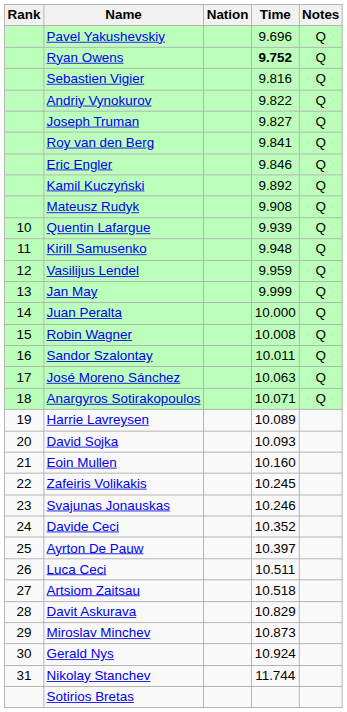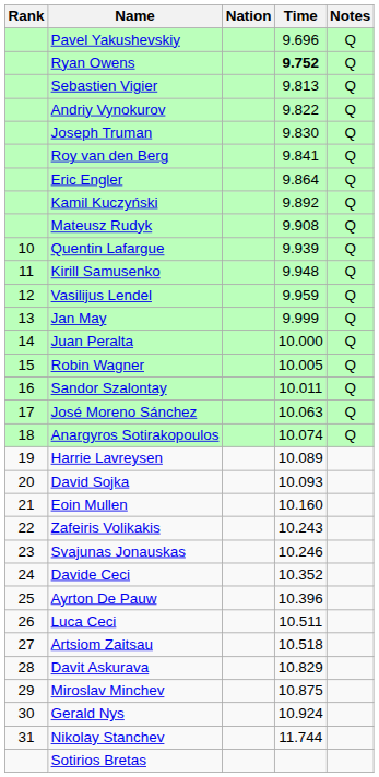 <table class="wikitable sortable" style="text-align:center">
 <tr>
 <th>Rank</th>
 <th>Name</th>
 <th>Nation</th>
 <th>Time</th>
 <th>Notes</th>
 </tr>
 <tr bgcolor=bbffbb>
 <td></td>
 <td align=left><a href='#'>Pavel Yakushevskiy</a></td>
 <td align=left></td>
 <td>9.696</td>
 <td>Q</td>
 </tr>
 <tr bgcolor=bbffbb>
 <td></td>
 <td align=left><a href='#'>Ryan Owens</a></td>
 <td align=left></td>
 <td><strong>9.752</strong></td>
 <td>Q</td>
 </tr>
 <tr bgcolor=bbffbb>
 <td></td>
 <td align=left><a href='#'>Sebastien Vigier</a></td>
 <td align=left></td>
-<td>9.816</td>
+<td>9.813</td>
 <td>Q</td>
 </tr>
 <tr bgcolor=bbffbb>
 <td></td>
 <td align=left><a href='#'>Andriy Vynokurov</a></td>
 <td align=left></td>
 <td>9.822</td>
 <td>Q</td>
 </tr>
 <tr bgcolor=bbffbb>
 <td></td>
 <td align=left><a href='#'>Joseph Truman</a></td>
 <td align=left></td>
-<td>9.827</td>
+<td>9.830</td>
 <td>Q</td>
 </tr>
 <tr bgcolor=bbffbb>
 <td></td>
 <td align=left><a href='#'>Roy van den Berg</a></td>
 <td align=left></td>
 <td>9.841</td>
 <td>Q</td>
 </tr>
 <tr bgcolor=bbffbb>
 <td></td>
 <td align=left><a href='#'>Eric Engler</a></td>
 <td align=left></td>
-<td>9.846</td>
+<td>9.864</td>
 <td>Q</td>
 </tr>
 <tr bgcolor=bbffbb>
 <td></td>
 <td align=left><a href='#'>Kamil Kuczyński</a></td>
 <td align=left></td>
 <td>9.892</td>
 <td>Q</td>
 </tr>
 <tr bgcolor=bbffbb>
 <td></td>
 <td align=left><a href='#'>Mateusz Rudyk</a></td>
 <td align=left></td>
 <td>9.908</td>
 <td>Q</td>
 </tr>
 <tr bgcolor=bbffbb>
 <td>10</td>
 <td align=left><a href='#'>Quentin Lafargue</a></td>
 <td align=left></td>
 <td>9.939</td>
 <td>Q</td>
 </tr>
 <tr bgcolor=bbffbb>
 <td>11</td>
 <td align=left><a href='#'>Kirill Samusenko</a></td>
 <td align=left></td>
 <td>9.948</td>
 <td>Q</td>
 </tr>
 <tr bgcolor=bbffbb>
 <td>12</td>
 <td align=left><a href='#'>Vasilijus Lendel</a></td>
 <td align=left></td>
 <td>9.959</td>
 <td>Q</td>
 </tr>
 <tr bgcolor=bbffbb>
 <td>13</td>
 <td align=left><a href='#'>Jan May</a></td>
 <td align=left></td>
 <td>9.999</td>
 <td>Q</td>
 </tr>
 <tr bgcolor=bbffbb>
 <td>14</td>
 <td align=left><a href='#'>Juan Peralta</a></td>
 <td align=left></td>
 <td>10.000</td>
 <td>Q</td>
 </tr>
 <tr bgcolor=bbffbb>
 <td>15</td>
 <td align=left><a href='#'>Robin Wagner</a></td>
 <td align=left></td>
-<td>10.008</td>
+<td>10.005</td>
 <td>Q</td>
 </tr>
 <tr bgcolor=bbffbb>
 <td>16</td>
 <td align=left><a href='#'>Sandor Szalontay</a></td>
 <td align=left></td>
 <td>10.011</td>
 <td>Q</td>
 </tr>
 <tr bgcolor=bbffbb>
 <td>17</td>
 <td align=left><a href='#'>José Moreno Sánchez</a></td>
 <td align=left></td>
 <td>10.063</td>
 <td>Q</td>
 </tr>
 <tr bgcolor=bbffbb>
 <td>18</td>
 <td align=left><a href='#'>Anargyros Sotirakopoulos</a></td>
 <td align=left></td>
-<td>10.071</td>
+<td>10.074</td>
 <td>Q</td>
 </tr>
 <tr>
 <td>19</td>
 <td align=left><a href='#'>Harrie Lavreysen</a></td>
 <td align=left></td>
 <td>10.089</td>
 <td></td>
 </tr>
 <tr>
 <td>20</td>
 <td align=left><a href='#'>David Sojka</a></td>
 <td align=left></td>
 <td>10.093</td>
 <td></td>
 </tr>
 <tr>
 <td>21</td>
 <td align=left><a href='#'>Eoin Mullen</a></td>
 <td align=left></td>
 <td>10.160</td>
 <td></td>
 </tr>
 <tr>
 <td>22</td>
 <td align=left><a href='#'>Zafeiris Volikakis</a></td>
 <td align=left></td>
-<td>10.245</td>
+<td>10.243</td>
 <td></td>
 </tr>
 <tr>
 <td>23</td>
 <td align=left><a href='#'>Svajunas Jonauskas</a></td>
 <td align=left></td>
 <td>10.246</td>
 <td></td>
 </tr>
 <tr>
 <td>24</td>
 <td align=left><a href='#'>Davide Ceci</a></td>
 <td align=left></td>
 <td>10.352</td>
 <td></td>
 </tr>
 <tr>
 <td>25</td>
 <td align=left><a href='#'>Ayrton De Pauw</a></td>
 <td align=left></td>
-<td>10.397</td>
+<td>10.396</td>
 <td></td>
 </tr>
 <tr>
 <td>26</td>
 <td align=left><a href='#'>Luca Ceci</a></td>
 <td align=left></td>
 <td>10.511</td>
 <td></td>
 </tr>
 <tr>
 <td>27</td>
 <td align=left><a href='#'>Artsiom Zaitsau</a></td>
 <td align=left></td>
 <td>10.518</td>
 <td></td>
 </tr>
 <tr>
 <td>28</td>
 <td align=left><a href='#'>Davit Askurava</a></td>
 <td align=left></td>
 <td>10.829</td>
 <td></td>
 </tr>
 <tr>
 <td>29</td>
 <td align=left><a href='#'>Miroslav Minchev</a></td>
 <td align=left></td>
-<td>10.873</td>
+<td>10.875</td>
 <td></td>
 </tr>
 <tr>
 <td>30</td>
 <td align=left><a href='#'>Gerald Nys</a></td>
 <td align=left></td>
 <td>10.924</td>
 <td></td>
 </tr>
 <tr>
 <td>31</td>
 <td align=left><a href='#'>Nikolay Stanchev</a></td>
 <td align=left></td>
 <td>11.744</td>
 <td></td>
 </tr>
 <tr>
 <td></td>
 <td align=left><a href='#'>Sotirios Bretas</a></td>
 <td align=left></td>
 <td></td>
 <td></td>
 </tr>
 </table>
